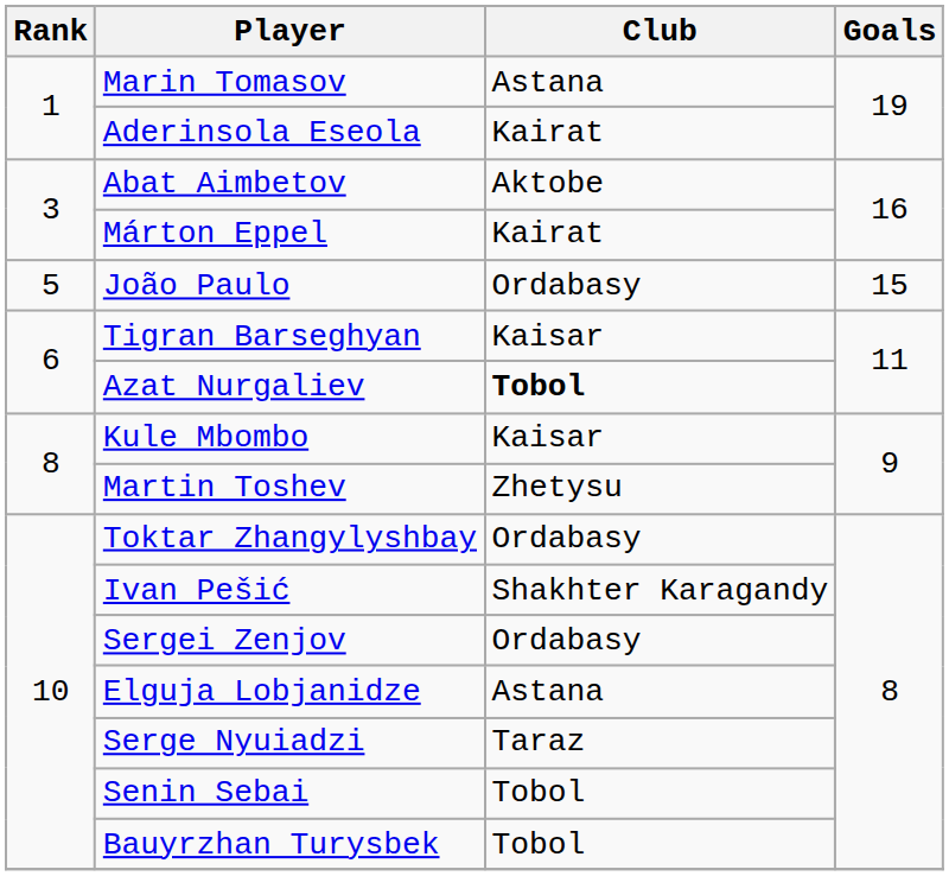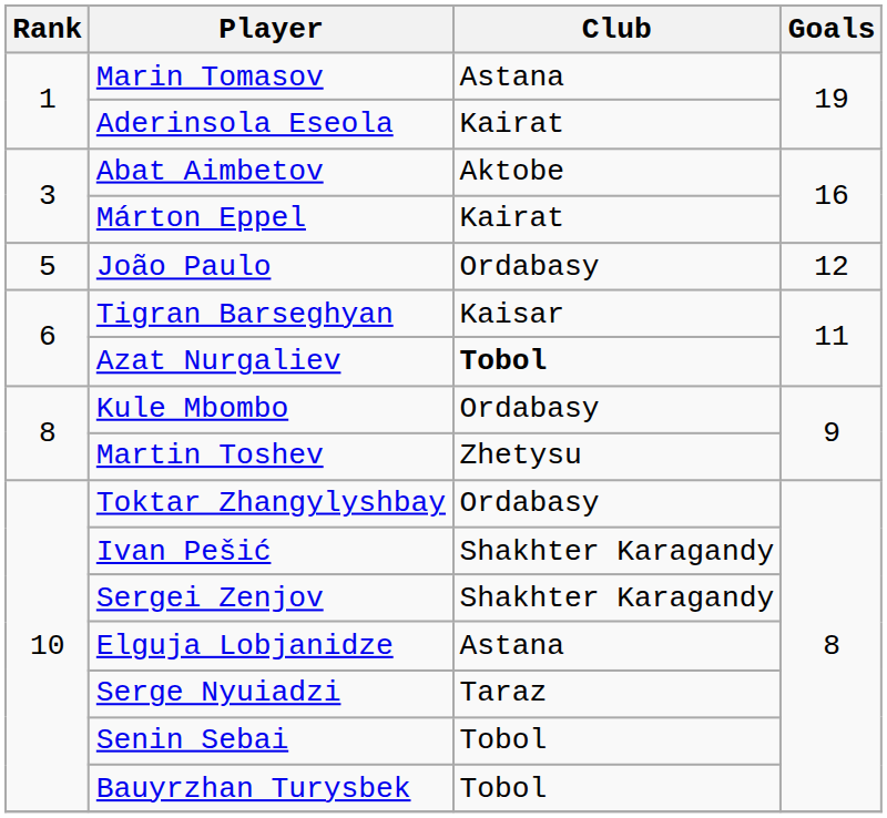 <table class="wikitable" style="text-align:center;">
 <tr>
 <th>Rank</th>
 <th>Player</th>
 <th>Club</th>
 <th>Goals</th>
 </tr>
 <tr>
 <td rowspan="2">1</td>
 <td align="left"> <a href='#'>Marin Tomasov</a></td>
 <td align="left">Astana</td>
 <td rowspan="2">19</td>
 </tr>
 <tr>
 <td align="left"> <a href='#'>Aderinsola Eseola</a></td>
 <td align="left">Kairat</td>
 </tr>
 <tr>
 <td rowspan="2">3</td>
 <td align="left"> <a href='#'>Abat Aimbetov</a></td>
 <td align="left">Aktobe</td>
 <td rowspan="2">16</td>
 </tr>
 <tr>
 <td align="left"> <a href='#'>Márton Eppel</a></td>
 <td align="left">Kairat</td>
 </tr>
 <tr>
 <td rowspan="1">5</td>
 <td align="left"> <a href='#'>João Paulo</a></td>
 <td align="left">Ordabasy</td>
-<td rowspan="1">15</td>
+<td rowspan="1">12</td>
 </tr>
 <tr>
 <td rowspan="2">6</td>
 <td align="left"> <a href='#'>Tigran Barseghyan</a></td>
 <td align="left">Kaisar</td>
 <td rowspan="2">11</td>
 </tr>
 <tr>
 <td align="left"> <a href='#'>Azat Nurgaliev</a></td>
 <td align="left"><strong>Tobol</strong></td>
 </tr>
 <tr>
 <td rowspan="2">8</td>
 <td align="left"> <a href='#'>Kule Mbombo</a></td>
-<td align="left">Kaisar</td>
+<td align="left">Ordabasy</td>
 <td rowspan="2">9</td>
 </tr>
 <tr>
 <td align="left"> <a href='#'>Martin Toshev</a></td>
 <td align="left">Zhetysu</td>
 </tr>
 <tr>
 <td rowspan="7">10</td>
 <td align="left"> <a href='#'>Toktar Zhangylyshbay</a></td>
 <td align="left">Ordabasy</td>
 <td rowspan="7">8</td>
 </tr>
 <tr>
 <td align="left"> <a href='#'>Ivan Pešić</a></td>
 <td align="left">Shakhter Karagandy</td>
 </tr>
 <tr>
 <td align="left"> <a href='#'>Sergei Zenjov</a></td>
-<td align="left">Ordabasy</td>
+<td align="left">Shakhter Karagandy</td>
 </tr>
 <tr>
 <td align="left"> <a href='#'>Elguja Lobjanidze</a></td>
 <td align="left">Astana</td>
 </tr>
 <tr>
 <td align="left"> <a href='#'>Serge Nyuiadzi</a></td>
 <td align="left">Taraz</td>
 </tr>
 <tr>
 <td align="left"> <a href='#'>Senin Sebai</a></td>
 <td align="left">Tobol</td>
 </tr>
 <tr>
 <td align="left"> <a href='#'>Bauyrzhan Turysbek</a></td>
 <td align="left">Tobol</td>
 </tr>
 <tr>
 </tr>
 </table>
